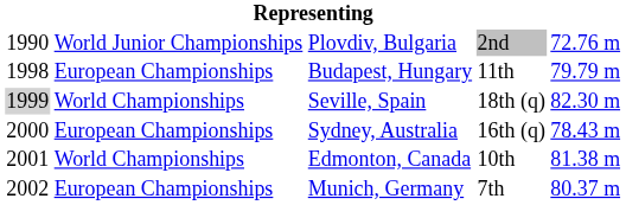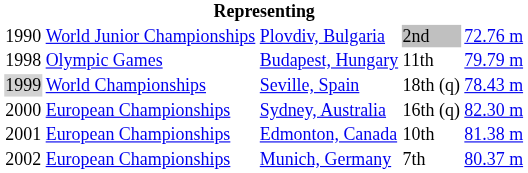 <table>
 <tr>
 <th colspan="5">Representing </th>
 </tr>
 <tr>
 <td>1990</td>
 <td><a href='#'>World Junior Championships</a></td>
 <td><a href='#'>Plovdiv, Bulgaria</a></td>
 <td bgcolor=silver>2nd</td>
 <td><a href='#'>72.76 m</a></td>
 </tr>
 <tr>
 <td>1998</td>
-<td><a href='#'>European Championships</a></td>
+<td><a href='#'>Olympic Games</a></td>
 <td><a href='#'>Budapest, Hungary</a></td>
 <td>11th</td>
 <td><a href='#'>79.79 m</a></td>
 </tr>
 <tr>
 <td style="background: lightgrey;">1999</td>
 <td><a href='#'>World Championships</a></td>
 <td><a href='#'>Seville, Spain</a></td>
 <td>18th (q)</td>
-<td><a href='#'>82.30 m</a></td>
+<td><a href='#'>78.43 m</a></td>
 </tr>
 <tr>
 <td>2000</td>
 <td><a href='#'>European Championships</a></td>
 <td><a href='#'>Sydney, Australia</a></td>
 <td>16th (q)</td>
-<td><a href='#'>78.43 m</a></td>
+<td><a href='#'>82.30 m</a></td>
 </tr>
 <tr>
 <td>2001</td>
-<td><a href='#'>World Championships</a></td>
+<td><a href='#'>European Championships</a></td>
 <td><a href='#'>Edmonton, Canada</a></td>
 <td>10th</td>
 <td><a href='#'>81.38 m</a></td>
 </tr>
 <tr>
 <td>2002</td>
 <td><a href='#'>European Championships</a></td>
 <td><a href='#'>Munich, Germany</a></td>
 <td>7th</td>
 <td><a href='#'>80.37 m</a></td>
 </tr>
 </table>
